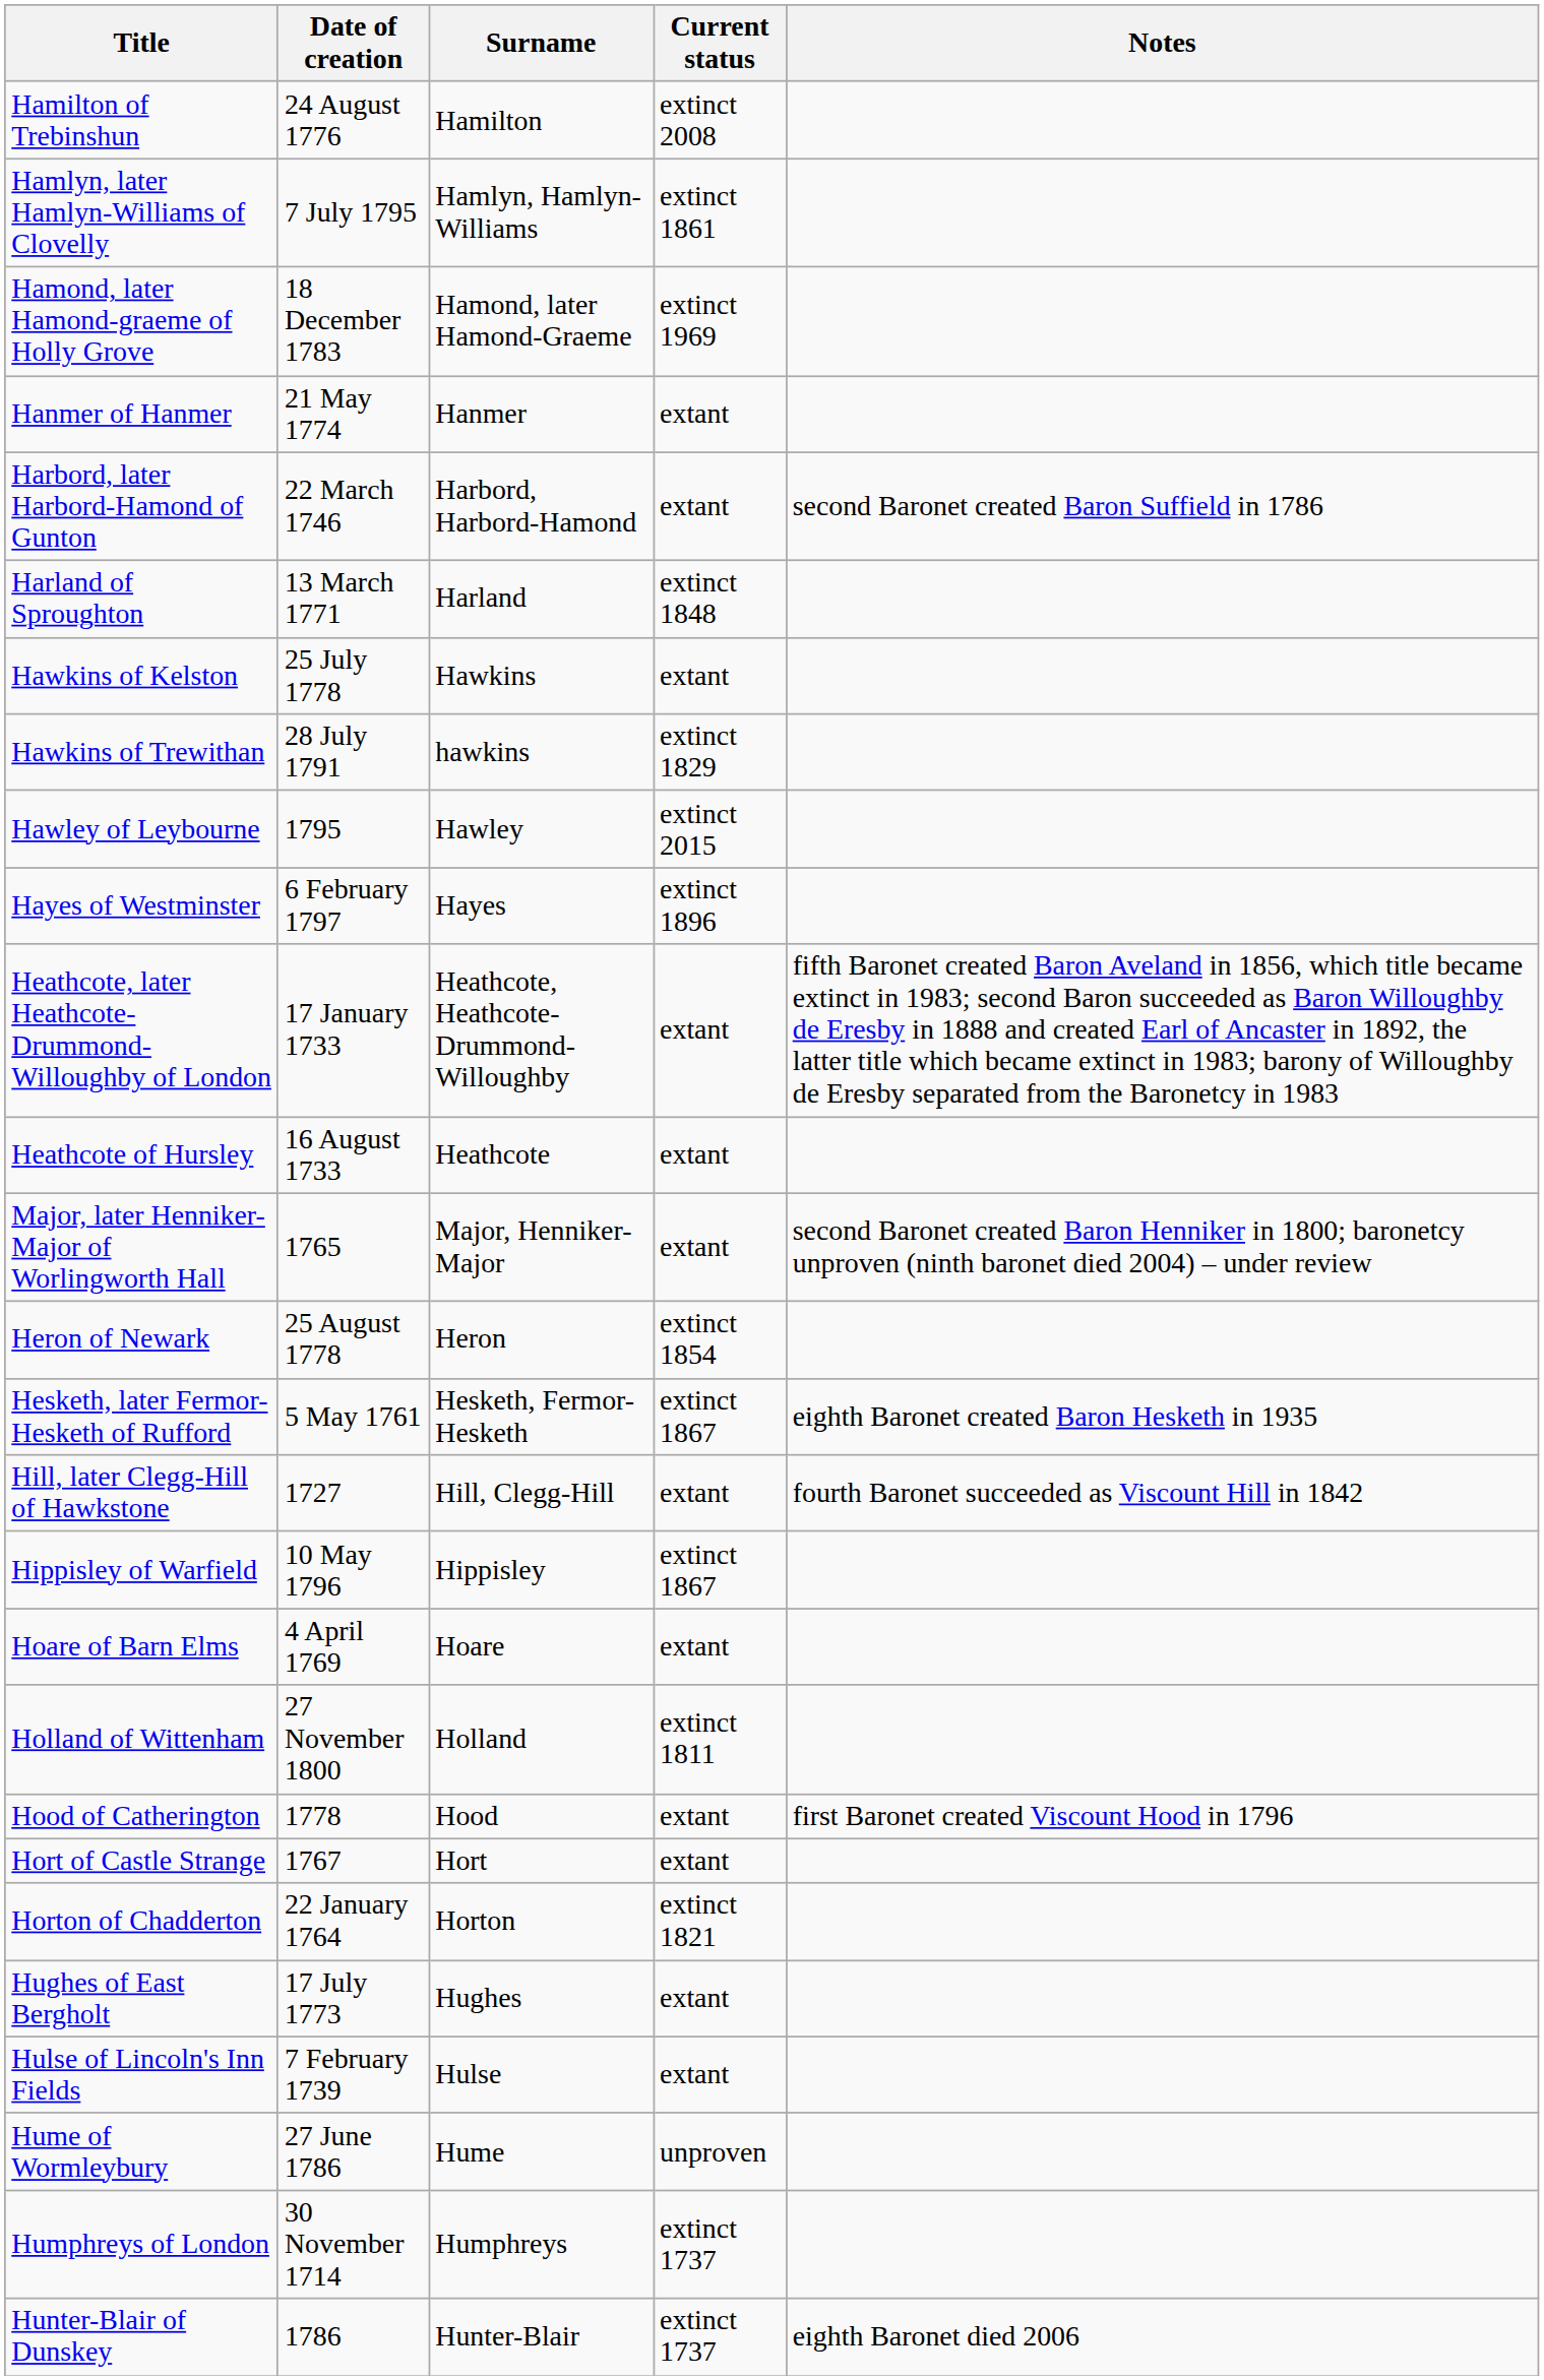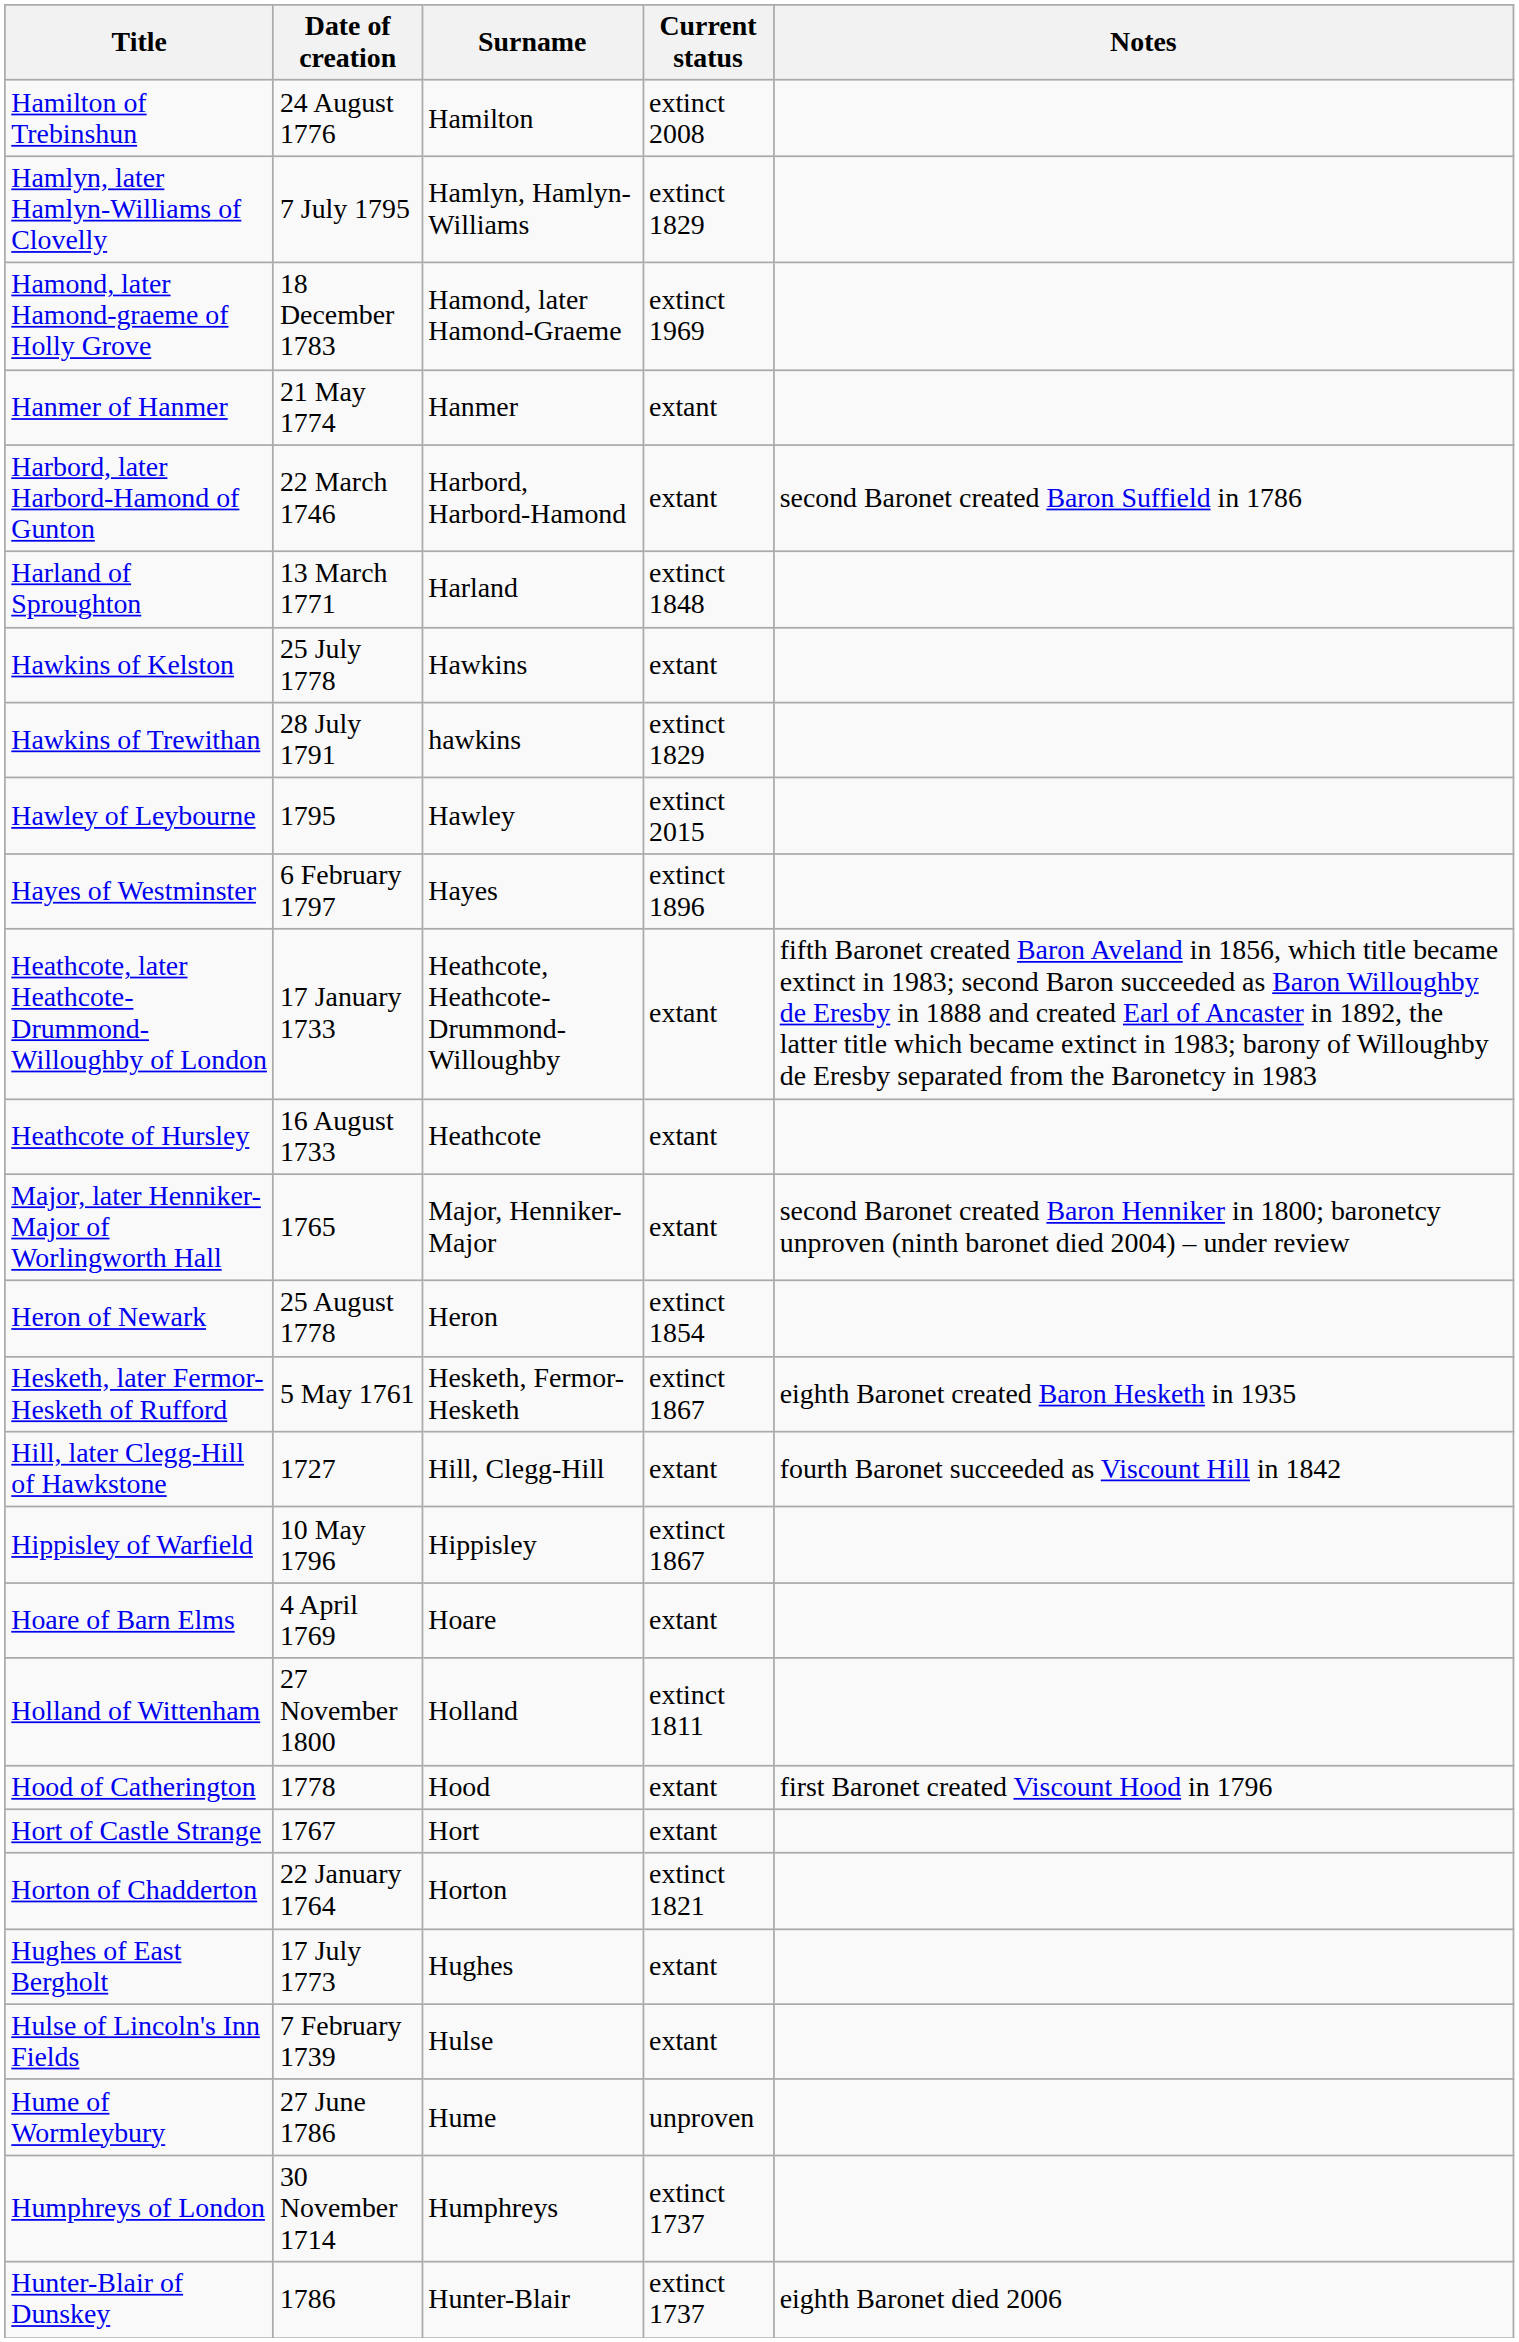 <table class="wikitable">
 <tr>
 <th>Title</th>
 <th>Date of creation</th>
 <th>Surname</th>
 <th>Current status</th>
 <th>Notes</th>
 </tr>
 <tr>
 <td><a href='#'>Hamilton of Trebinshun</a></td>
 <td>24 August 1776</td>
 <td>Hamilton</td>
 <td>extinct 2008</td>
 <td></td>
 </tr>
 <tr>
 <td><a href='#'>Hamlyn, later Hamlyn-Williams of Clovelly</a></td>
 <td>7 July 1795</td>
 <td>Hamlyn, Hamlyn-Williams</td>
-<td>extinct 1861</td>
+<td>extinct 1829</td>
 <td></td>
 </tr>
 <tr>
 <td><a href='#'>Hamond, later Hamond-graeme of Holly Grove</a></td>
 <td>18 December 1783</td>
 <td>Hamond, later Hamond-Graeme</td>
 <td>extinct 1969</td>
 <td></td>
 </tr>
 <tr>
 <td><a href='#'>Hanmer of Hanmer</a></td>
 <td>21 May 1774</td>
 <td>Hanmer</td>
 <td>extant</td>
 <td></td>
 </tr>
 <tr>
 <td><a href='#'>Harbord, later Harbord-Hamond of Gunton</a></td>
 <td>22 March 1746</td>
 <td>Harbord, Harbord-Hamond</td>
 <td>extant</td>
 <td>second Baronet created <a href='#'>Baron Suffield</a> in 1786</td>
 </tr>
 <tr>
 <td><a href='#'>Harland of Sproughton</a></td>
 <td>13 March 1771</td>
 <td>Harland</td>
 <td>extinct 1848</td>
 <td></td>
 </tr>
 <tr>
 <td><a href='#'>Hawkins of Kelston</a></td>
 <td>25 July 1778</td>
 <td>Hawkins</td>
 <td>extant</td>
 <td></td>
 </tr>
 <tr>
 <td><a href='#'>Hawkins of Trewithan</a></td>
 <td>28 July 1791</td>
 <td>hawkins</td>
 <td>extinct 1829</td>
 <td></td>
 </tr>
 <tr>
 <td><a href='#'>Hawley of Leybourne</a></td>
 <td>1795</td>
 <td>Hawley</td>
 <td>extinct 2015</td>
 <td></td>
 </tr>
 <tr>
 <td><a href='#'>Hayes of Westminster</a></td>
 <td>6 February 1797</td>
 <td>Hayes</td>
 <td>extinct 1896</td>
 <td></td>
 </tr>
 <tr>
 <td><a href='#'>Heathcote, later Heathcote-Drummond-Willoughby of London</a></td>
 <td>17 January 1733</td>
 <td>Heathcote, Heathcote-Drummond-Willoughby</td>
 <td>extant</td>
 <td>fifth Baronet created <a href='#'>Baron Aveland</a> in 1856, which title became extinct in 1983; second Baron succeeded as <a href='#'>Baron Willoughby de Eresby</a> in 1888 and created <a href='#'>Earl of Ancaster</a> in 1892, the latter title which became extinct in 1983; barony of Willoughby de Eresby separated from the Baronetcy in 1983</td>
 </tr>
 <tr>
 <td><a href='#'>Heathcote of Hursley</a></td>
 <td>16 August 1733</td>
 <td>Heathcote</td>
 <td>extant</td>
 <td></td>
 </tr>
 <tr>
 <td><a href='#'>Major, later Henniker-Major of Worlingworth Hall</a></td>
 <td>1765</td>
 <td>Major, Henniker-Major</td>
 <td>extant</td>
 <td>second Baronet created <a href='#'>Baron Henniker</a> in 1800; baronetcy unproven (ninth baronet died 2004) – under review</td>
 </tr>
 <tr>
 <td><a href='#'>Heron of Newark</a></td>
 <td>25 August 1778</td>
 <td>Heron</td>
 <td>extinct 1854</td>
 <td></td>
 </tr>
 <tr>
 <td><a href='#'>Hesketh, later Fermor-Hesketh of Rufford</a></td>
 <td>5 May 1761</td>
 <td>Hesketh, Fermor-Hesketh</td>
 <td>extinct 1867</td>
 <td>eighth Baronet created <a href='#'>Baron Hesketh</a> in 1935</td>
 </tr>
 <tr>
 <td><a href='#'>Hill, later Clegg-Hill of Hawkstone</a></td>
 <td>1727</td>
 <td>Hill, Clegg-Hill</td>
 <td>extant</td>
 <td>fourth Baronet succeeded as <a href='#'>Viscount Hill</a> in 1842</td>
 </tr>
 <tr>
 <td><a href='#'>Hippisley of Warfield</a></td>
 <td>10 May 1796</td>
 <td>Hippisley</td>
 <td>extinct 1867</td>
 <td></td>
 </tr>
 <tr>
 <td><a href='#'>Hoare of Barn Elms</a></td>
 <td>4 April 1769</td>
 <td>Hoare</td>
 <td>extant</td>
 <td></td>
 </tr>
 <tr>
 <td><a href='#'>Holland of Wittenham</a></td>
 <td>27 November 1800</td>
 <td>Holland</td>
 <td>extinct 1811</td>
 <td></td>
 </tr>
 <tr>
 <td><a href='#'>Hood of Catherington</a></td>
 <td>1778</td>
 <td>Hood</td>
 <td>extant</td>
 <td>first Baronet created <a href='#'>Viscount Hood</a> in 1796</td>
 </tr>
 <tr>
 <td><a href='#'>Hort of Castle Strange</a></td>
 <td>1767</td>
 <td>Hort</td>
 <td>extant</td>
 <td></td>
 </tr>
 <tr>
 <td><a href='#'>Horton of Chadderton</a></td>
 <td>22 January 1764</td>
 <td>Horton</td>
 <td>extinct 1821</td>
 <td></td>
 </tr>
 <tr>
 <td><a href='#'>Hughes of East Bergholt</a></td>
 <td>17 July 1773</td>
 <td>Hughes</td>
 <td>extant</td>
 <td></td>
 </tr>
 <tr>
 <td><a href='#'>Hulse of Lincoln's Inn Fields</a></td>
 <td>7 February 1739</td>
 <td>Hulse</td>
 <td>extant</td>
 <td></td>
 </tr>
 <tr>
 <td><a href='#'>Hume of Wormleybury</a></td>
 <td>27 June 1786</td>
 <td>Hume</td>
 <td>unproven</td>
 <td></td>
 </tr>
 <tr>
 <td><a href='#'>Humphreys of London</a></td>
 <td>30 November 1714</td>
 <td>Humphreys</td>
 <td>extinct 1737</td>
 <td></td>
 </tr>
 <tr>
 <td><a href='#'>Hunter-Blair of Dunskey</a></td>
 <td>1786</td>
 <td>Hunter-Blair</td>
 <td>extinct 1737</td>
 <td>eighth Baronet died 2006</td>
 </tr>
 </table>
